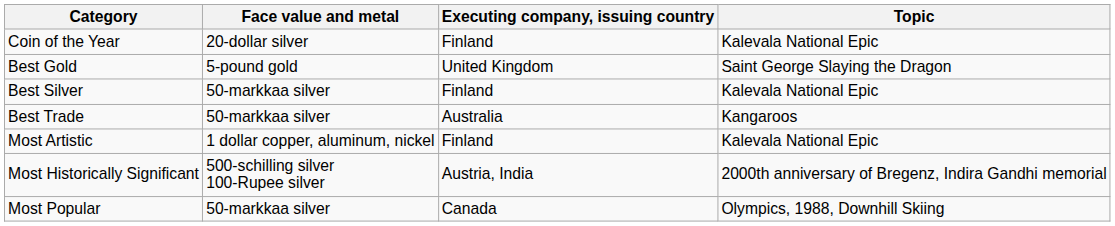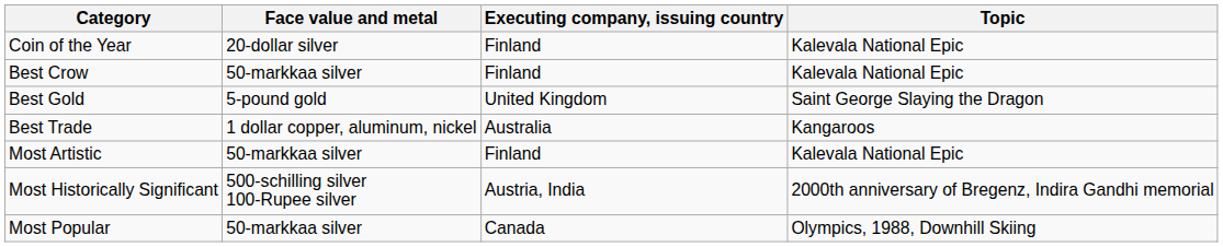 <table class="wikitable plainrowheaders">
 <tr>
 <th>Category</th>
 <th>Face value and metal</th>
 <th>Executing company, issuing country</th>
 <th>Topic</th>
 </tr>
 <tr>
 <td>Coin of the Year</td>
 <td>20-dollar silver</td>
 <td>Finland</td>
 <td>Kalevala National Epic</td>
 </tr>
 <tr>
+<td>Best Crow</td>
+<td>50-markkaa silver</td>
+<td>Finland</td>
+<td>Kalevala National Epic</td>
+</tr>
+<tr>
 <td>Best Gold</td>
 <td>5-pound gold</td>
 <td>United Kingdom</td>
 <td>Saint George Slaying the Dragon</td>
 </tr>
 <tr>
-<td>Best Silver</td>
-<td>50-markkaa silver</td>
-<td>Finland</td>
-<td>Kalevala National Epic</td>
-</tr>
-<tr>
 <td>Best Trade</td>
-<td>50-markkaa silver</td>
+<td>1 dollar copper, aluminum, nickel</td>
 <td>Australia</td>
 <td>Kangaroos</td>
 </tr>
 <tr>
 <td>Most Artistic</td>
-<td>1 dollar copper, aluminum, nickel</td>
+<td>50-markkaa silver</td>
 <td>Finland</td>
 <td>Kalevala National Epic</td>
 </tr>
 <tr>
 <td>Most Historically Significant</td>
 <td>500-schilling silver<br>100-Rupee silver</td>
 <td>Austria, India</td>
 <td>2000th anniversary of Bregenz, Indira Gandhi memorial</td>
 </tr>
 <tr>
 <td>Most Popular</td>
 <td>50-markkaa silver</td>
 <td>Canada</td>
 <td>Olympics, 1988, Downhill Skiing</td>
 </tr>
 </table>
